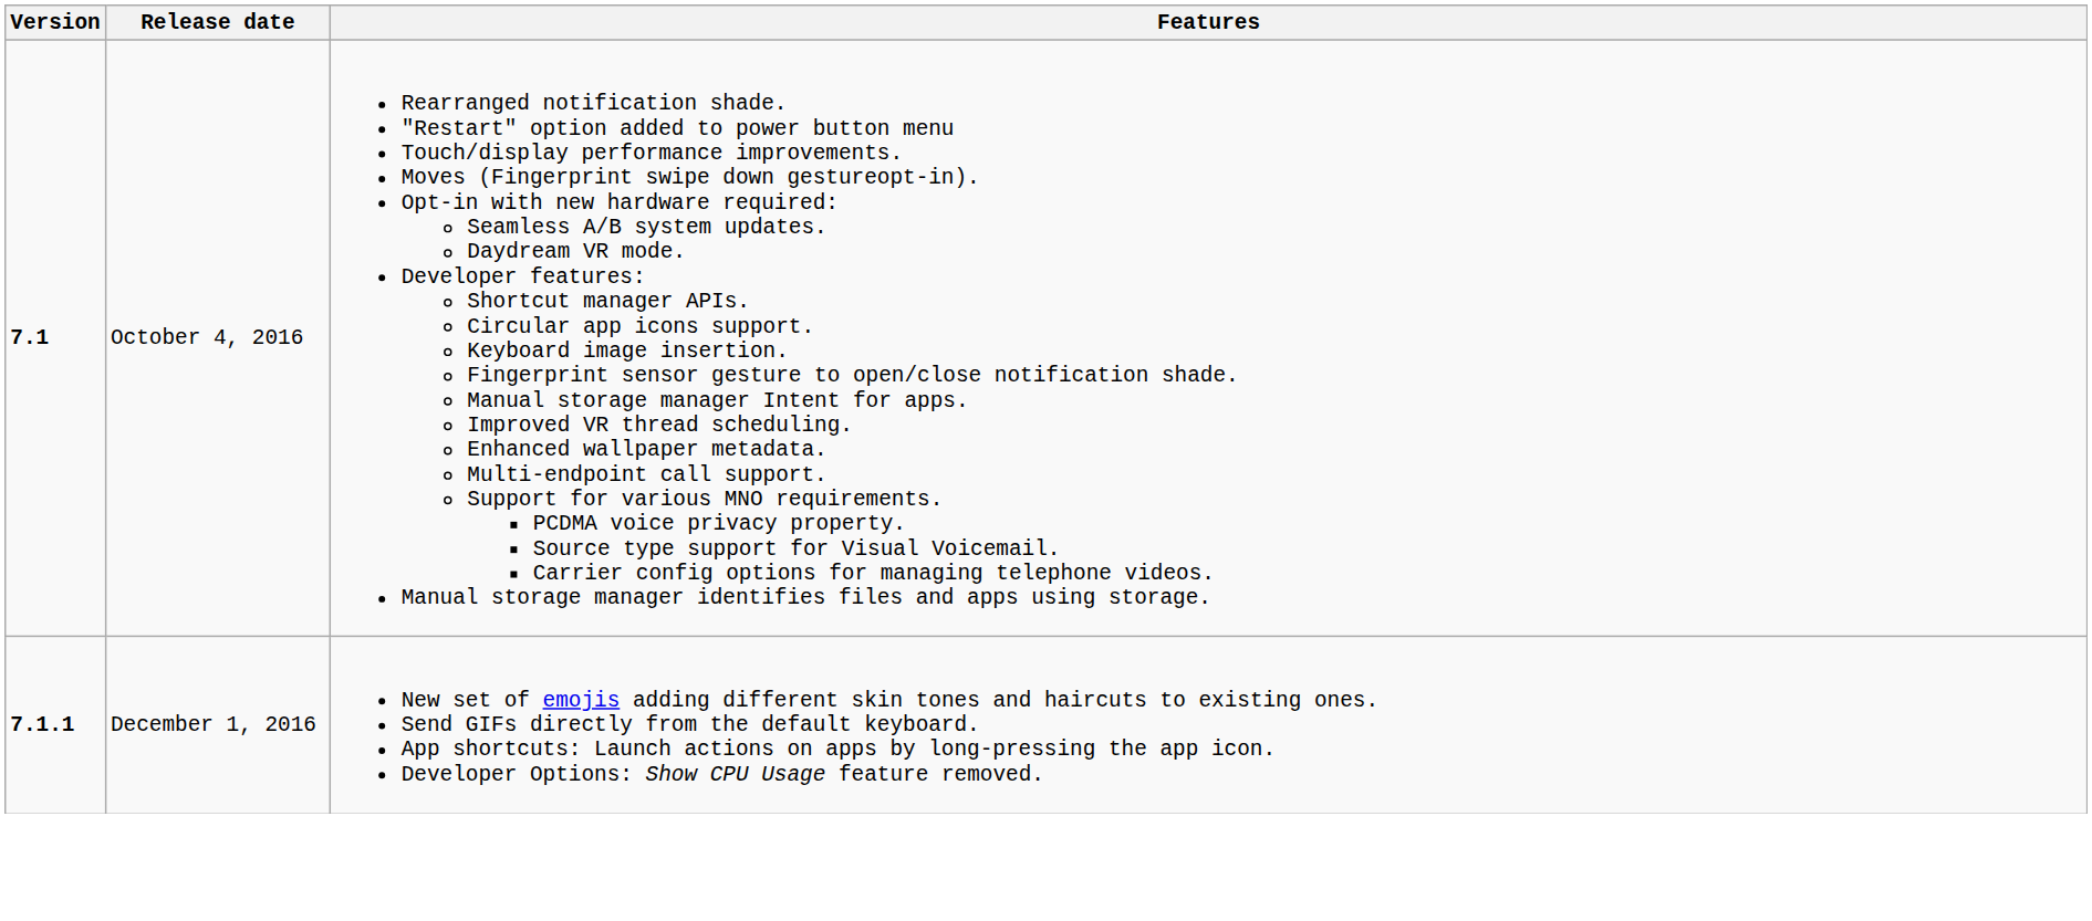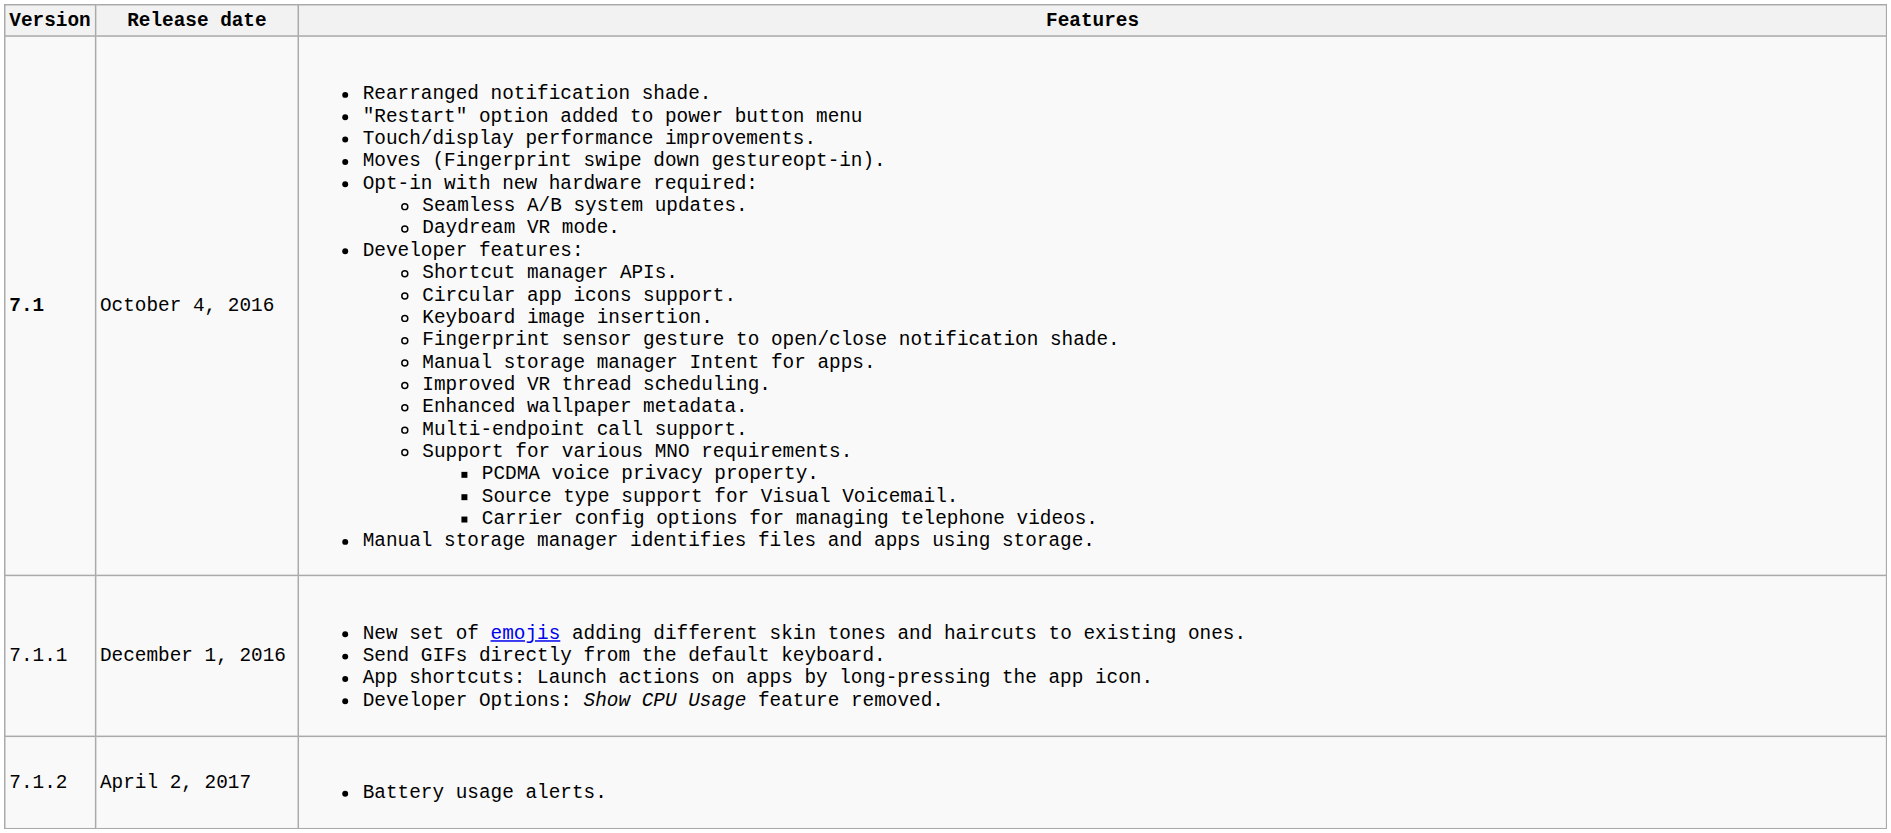 <table class="wikitable" style="width:100%;">
 <tr>
 <th style="width:2%;">Version</th>
 <th style="width:11%;">Release date</th>
 <th style="width:87%;">Features</th>
 </tr>
 <tr>
 <td><strong>7.1</strong></td>
 <td>October 4, 2016</td>
 <td><br><ul><li>Rearranged notification shade.</li><li>"Restart" option added to power button menu</li><li>Touch/display performance improvements.</li><li>Moves (Fingerprint swipe down gestureopt-in).</li><li>Opt-in with new hardware required:<ul><li>Seamless A/B system updates.</li><li>Daydream VR mode.</li></ul></li><li>Developer features:<ul><li>Shortcut manager APIs.</li><li>Circular app icons support.</li><li>Keyboard image insertion.</li><li>Fingerprint sensor gesture to open/close notification shade.</li><li>Manual storage manager Intent for apps.</li><li>Improved VR thread scheduling.</li><li>Enhanced wallpaper metadata.</li><li>Multi-endpoint call support.</li><li>Support for various MNO requirements.<ul><li>PCDMA voice privacy property.</li><li>Source type support for Visual Voicemail.</li><li>Carrier config options for managing telephone videos.</li></ul></li></ul></li><li>Manual storage manager identifies files and apps using storage.</li></ul></td>
 </tr>
 <tr>
-<td><strong>7.1.1</strong></td>
+<td>7.1.1</td>
 <td>December 1, 2016</td>
 <td><br><ul><li>New set of <a href='#'>emojis</a> adding different skin tones and haircuts to existing ones.</li><li>Send GIFs directly from the default keyboard.</li><li>App shortcuts: Launch actions on apps by long-pressing the app icon.</li><li>Developer Options: <em>Show CPU Usage</em> feature removed.</li></ul></td>
 </tr>
+<tr>
+<td>7.1.2</td>
+<td>April 2, 2017</td>
+<td><br><ul><li>Battery usage alerts.</li></ul></td>
+</tr>
 </table>
